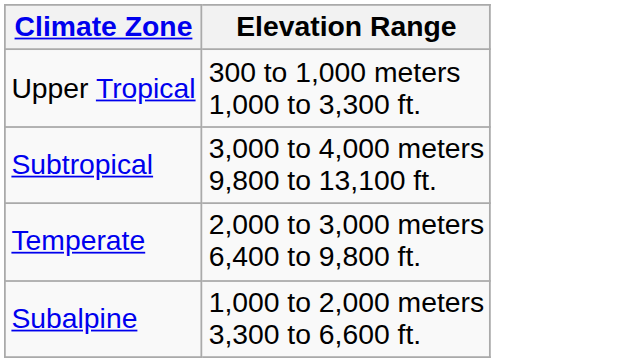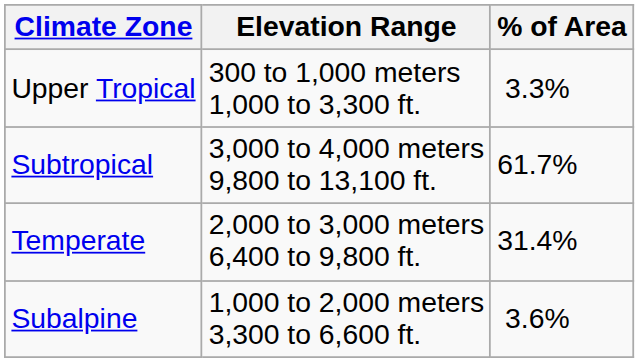 <table class="wikitable">
 <tr>
 <th><a href='#'>Climate Zone</a></th>
 <th>Elevation Range</th>
+<th>% of Area</th>
 </tr>
 <tr>
 <td>Upper <a href='#'>Tropical</a></td>
 <td>300 to 1,000 meters<br>1,000 to 3,300 ft.</td>
+<td> 3.3%</td>
 </tr>
 <tr>
 <td><a href='#'>Subtropical</a></td>
 <td>3,000 to 4,000 meters<br>9,800 to 13,100 ft.</td>
+<td>61.7%</td>
 </tr>
 <tr>
 <td><a href='#'>Temperate</a></td>
 <td>2,000 to 3,000 meters<br>6,400 to 9,800 ft.</td>
+<td>31.4%</td>
 </tr>
 <tr>
 <td><a href='#'>Subalpine</a></td>
 <td>1,000 to 2,000 meters<br>3,300 to 6,600 ft.</td>
+<td> 3.6%</td>
 </tr>
 </table>
